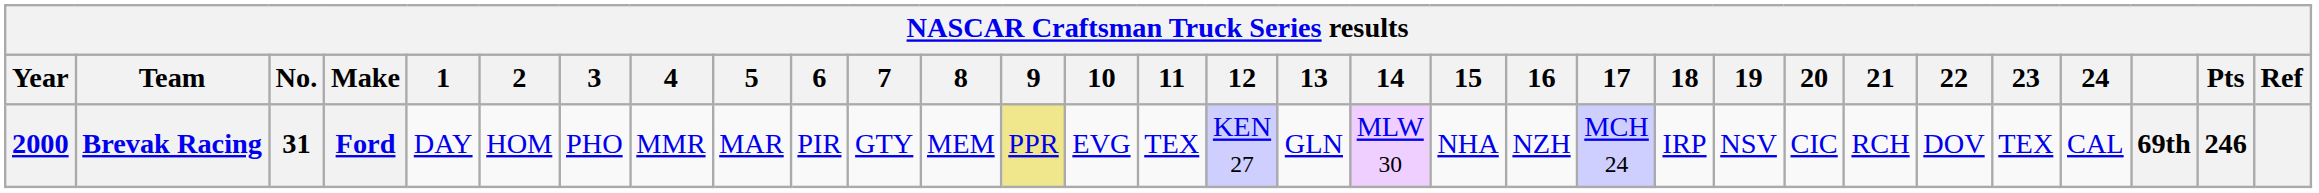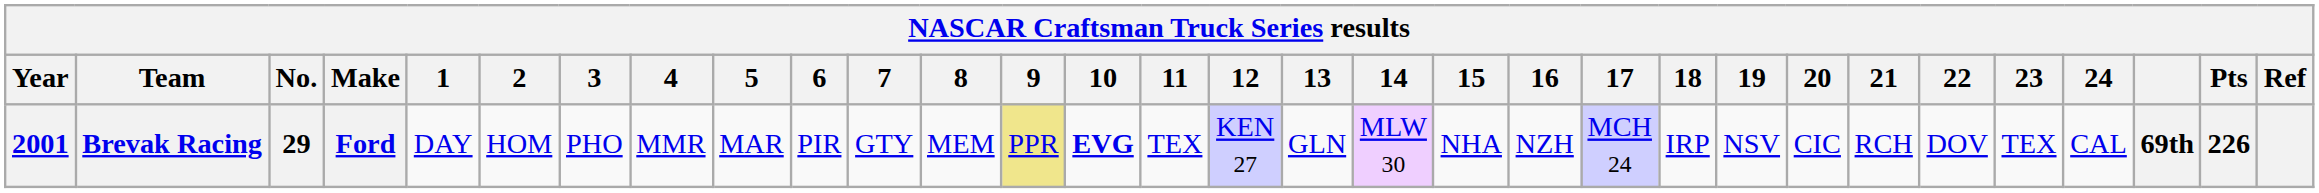 <table class="wikitable" style="text-align:center; font-size:75%">
 <tr>
 <th colspan=45><a href='#'>NASCAR Craftsman Truck Series</a> results</th>
 </tr>
 <tr>
 <th>Year</th>
 <th>Team</th>
 <th>No.</th>
 <th>Make</th>
 <th>1</th>
 <th>2</th>
 <th>3</th>
 <th>4</th>
 <th>5</th>
 <th>6</th>
 <th>7</th>
 <th>8</th>
 <th>9</th>
 <th>10</th>
 <th>11</th>
 <th>12</th>
 <th>13</th>
 <th>14</th>
 <th>15</th>
 <th>16</th>
 <th>17</th>
 <th>18</th>
 <th>19</th>
 <th>20</th>
 <th>21</th>
 <th>22</th>
 <th>23</th>
 <th>24</th>
 <th></th>
 <th>Pts</th>
 <th>Ref</th>
 </tr>
 <tr>
-<th><a href='#'>2000</a></th>
+<th><a href='#'>2001</a></th>
 <th><a href='#'>Brevak Racing</a></th>
-<th>31</th>
+<th>29</th>
 <th><a href='#'>Ford</a></th>
 <td><a href='#'>DAY</a></td>
 <td><a href='#'>HOM</a></td>
 <td><a href='#'>PHO</a></td>
 <td><a href='#'>MMR</a></td>
 <td><a href='#'>MAR</a></td>
 <td><a href='#'>PIR</a></td>
 <td><a href='#'>GTY</a></td>
 <td><a href='#'>MEM</a></td>
 <td style="background: khaki;"><a href='#'>PPR</a></td>
-<td><a href='#'>EVG</a></td>
+<td><strong><a href='#'>EVG</a></strong></td>
 <td><a href='#'>TEX</a></td>
 <td style="background:#CFCFFF;"><a href='#'>KEN</a><br><small>27</small></td>
 <td><a href='#'>GLN</a></td>
 <td style="background:#EFCFFF;"><a href='#'>MLW</a><br><small>30</small></td>
 <td><a href='#'>NHA</a></td>
 <td><a href='#'>NZH</a></td>
 <td style="background:#CFCFFF;"><a href='#'>MCH</a><br><small>24</small></td>
 <td><a href='#'>IRP</a></td>
 <td><a href='#'>NSV</a></td>
 <td><a href='#'>CIC</a></td>
 <td><a href='#'>RCH</a></td>
 <td><a href='#'>DOV</a></td>
 <td><a href='#'>TEX</a></td>
 <td><a href='#'>CAL</a></td>
 <th>69th</th>
-<th>246</th>
+<th>226</th>
 <th></th>
 </tr>
 </table>
